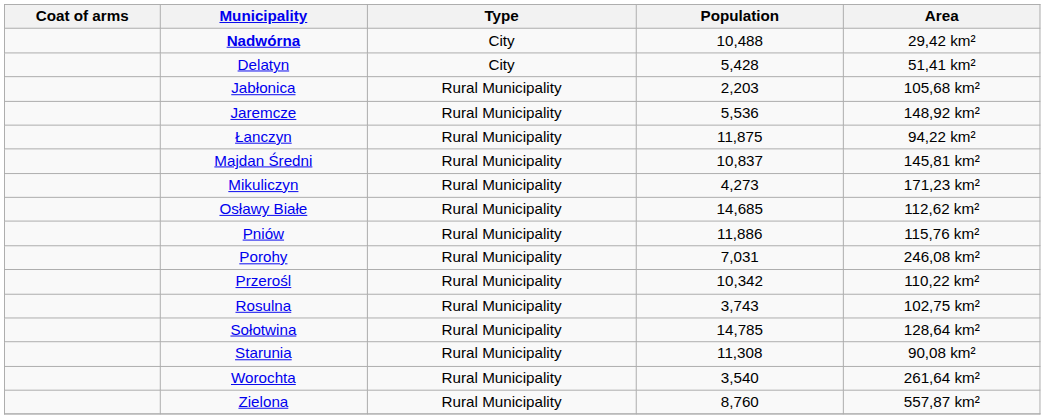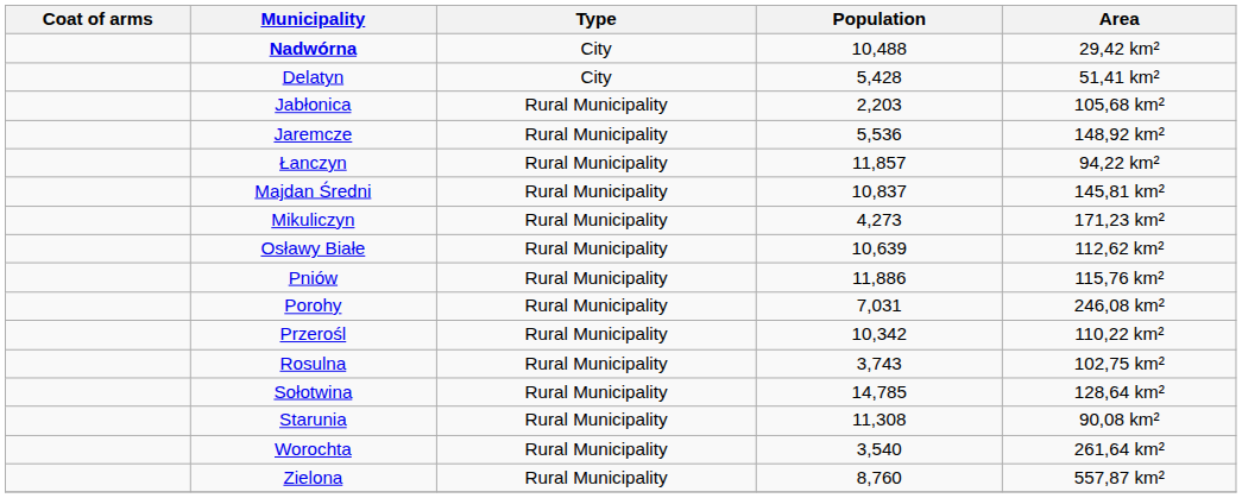 <table class="wikitable sortable" | style="width: 55%">
 <tr>
 <th style="width: 15%" class="unsortable" =>Coat of arms</th>
 <th style="width: 20%" class="unsortable" =><a href='#'>Municipality</a></th>
 <th style="width: 26%"  class="unsortable" =>Type</th>
 <th style="width: 20%" class="sortable" =>Population</th>
 <th style="width: 19%" class="sortable" =>Area</th>
 </tr>
 <tr>
 <td align="center"></td>
 <td align="center"><strong><a href='#'>Nadwórna</a></strong></td>
 <td align="center">City</td>
 <td align="center">10,488</td>
 <td align="center">29,42 km²</td>
 </tr>
 <tr>
 <td align="center"></td>
 <td align="center"><a href='#'>Delatyn</a></td>
 <td align="center">City</td>
 <td align="center">5,428</td>
 <td align="center">51,41 km²</td>
 </tr>
 <tr>
 <td align="center"></td>
 <td align="center"><a href='#'>Jabłonica</a></td>
 <td align="center">Rural Municipality</td>
 <td align="center">2,203</td>
 <td align="center">105,68 km²</td>
 </tr>
 <tr>
 <td align="center"></td>
 <td align="center"><a href='#'>Jaremcze</a></td>
 <td align="center">Rural Municipality</td>
 <td align="center">5,536</td>
 <td align="center">148,92 km²</td>
 </tr>
 <tr>
 <td align="center"></td>
 <td align="center"><a href='#'>Łanczyn</a></td>
 <td align="center">Rural Municipality</td>
-<td align="center">11,875</td>
+<td align="center">11,857</td>
 <td align="center">94,22 km²</td>
 </tr>
 <tr>
 <td align="center"></td>
 <td align="center"><a href='#'>Majdan Średni</a></td>
 <td align="center">Rural Municipality</td>
 <td align="center">10,837</td>
 <td align="center">145,81 km²</td>
 </tr>
 <tr>
 <td align="center"></td>
 <td align="center"><a href='#'>Mikuliczyn</a></td>
 <td align="center">Rural Municipality</td>
 <td align="center">4,273</td>
 <td align="center">171,23 km²</td>
 </tr>
 <tr>
 <td align="center"></td>
 <td align="center"><a href='#'>Osławy Białe</a></td>
 <td align="center">Rural Municipality</td>
-<td align="center">14,685</td>
+<td align="center">10,639</td>
 <td align="center">112,62 km²</td>
 </tr>
 <tr>
 <td align="center"></td>
 <td align="center"><a href='#'>Pniów</a></td>
 <td align="center">Rural Municipality</td>
 <td align="center">11,886</td>
 <td align="center">115,76 km²</td>
 </tr>
 <tr>
 <td align="center"></td>
 <td align="center"><a href='#'>Porohy</a></td>
 <td align="center">Rural Municipality</td>
 <td align="center">7,031</td>
 <td align="center">246,08 km²</td>
 </tr>
 <tr>
 <td align="center"></td>
 <td align="center"><a href='#'>Przerośl</a></td>
 <td align="center">Rural Municipality</td>
 <td align="center">10,342</td>
 <td align="center">110,22 km²</td>
 </tr>
 <tr>
 <td align="center"></td>
 <td align="center"><a href='#'>Rosulna</a></td>
 <td align="center">Rural Municipality</td>
 <td align="center">3,743</td>
 <td align="center">102,75 km²</td>
 </tr>
 <tr>
 <td align="center"></td>
 <td align="center"><a href='#'>Sołotwina</a></td>
 <td align="center">Rural Municipality</td>
 <td align="center">14,785</td>
 <td align="center">128,64 km²</td>
 </tr>
 <tr>
 <td align="center"></td>
 <td align="center"><a href='#'>Starunia</a></td>
 <td align="center">Rural Municipality</td>
 <td align="center">11,308</td>
 <td align="center">90,08 km²</td>
 </tr>
 <tr>
 <td align="center"></td>
 <td align="center"><a href='#'>Worochta</a></td>
 <td align="center">Rural Municipality</td>
 <td align="center">3,540</td>
 <td align="center">261,64 km²</td>
 </tr>
 <tr>
 <td align="center"></td>
 <td align="center"><a href='#'>Zielona</a></td>
 <td align="center">Rural Municipality</td>
 <td align="center">8,760</td>
 <td align="center">557,87 km²</td>
 </tr>
 <tr>
 </tr>
 </table>
